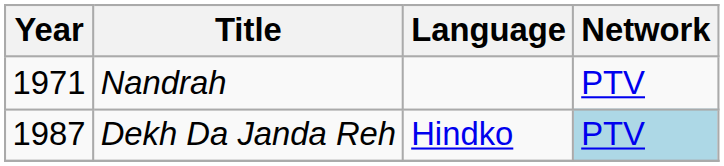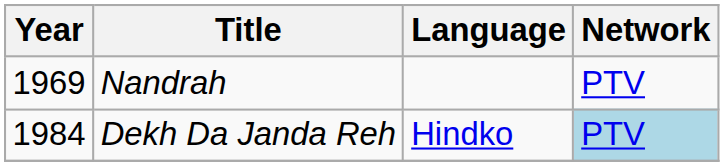 <table class="wikitable sortable plainrowheaders">
 <tr style="text-align:center;">
 <th scope="col">Year</th>
 <th scope="col">Title</th>
 <th scope="col">Language</th>
 <th scope="col">Network</th>
 </tr>
 <tr>
-<td>1971</td>
+<td>1969</td>
 <td><em>Nandrah</em></td>
 <td></td>
 <td><a href='#'>PTV</a></td>
 </tr>
 <tr>
-<td>1987</td>
+<td>1984</td>
 <td><em>Dekh Da Janda Reh</em></td>
 <td><a href='#'>Hindko</a></td>
 <td style="background: lightblue;"><a href='#'>PTV</a></td>
 </tr>
 <tr>
 </tr>
 </table>
